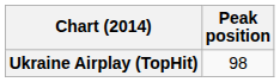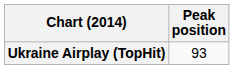 <table class="wikitable plainrowheaders" style="text-align:center">
 <tr>
 <th scope="col">Chart (2014)</th>
 <th scope="col">Peak<br>position</th>
 </tr>
 <tr>
 <th scope="row">Ukraine Airplay (TopHit)</th>
-<td>98</td>
+<td>93</td>
 </tr>
 </table>
